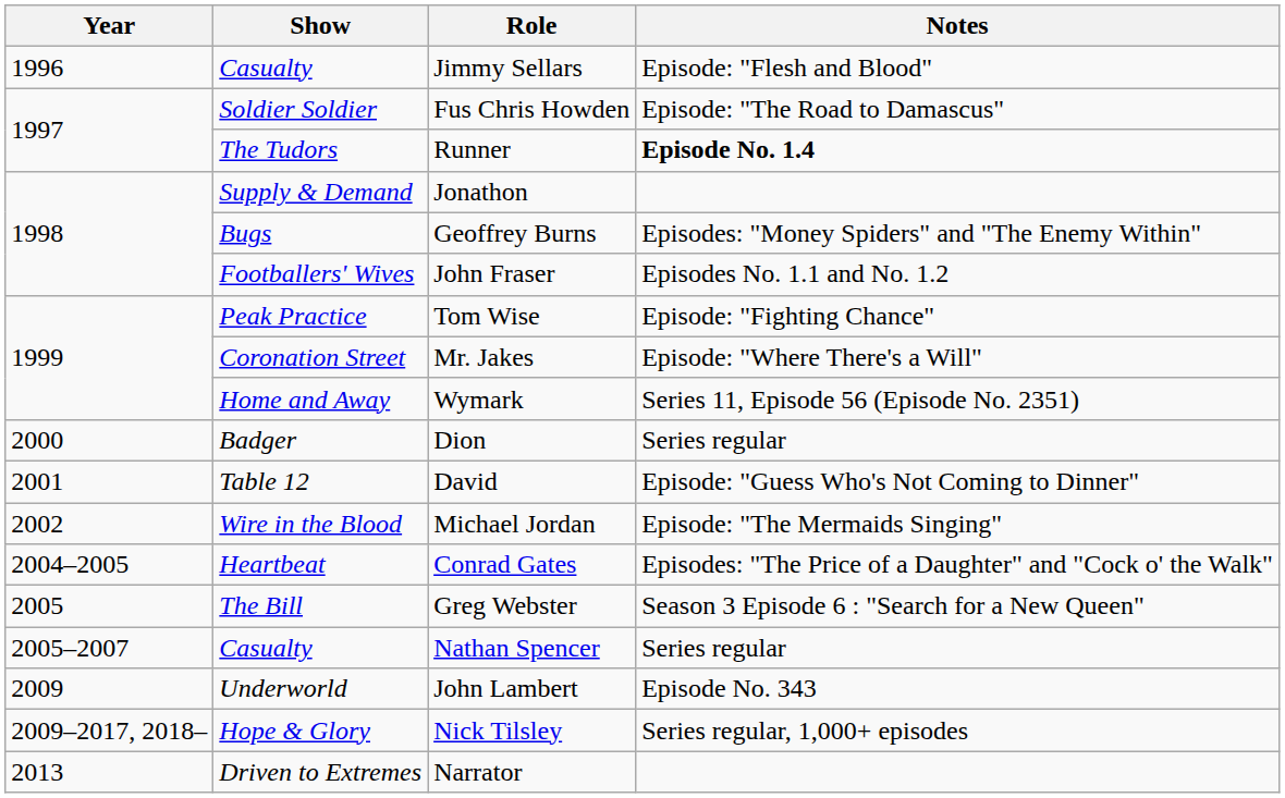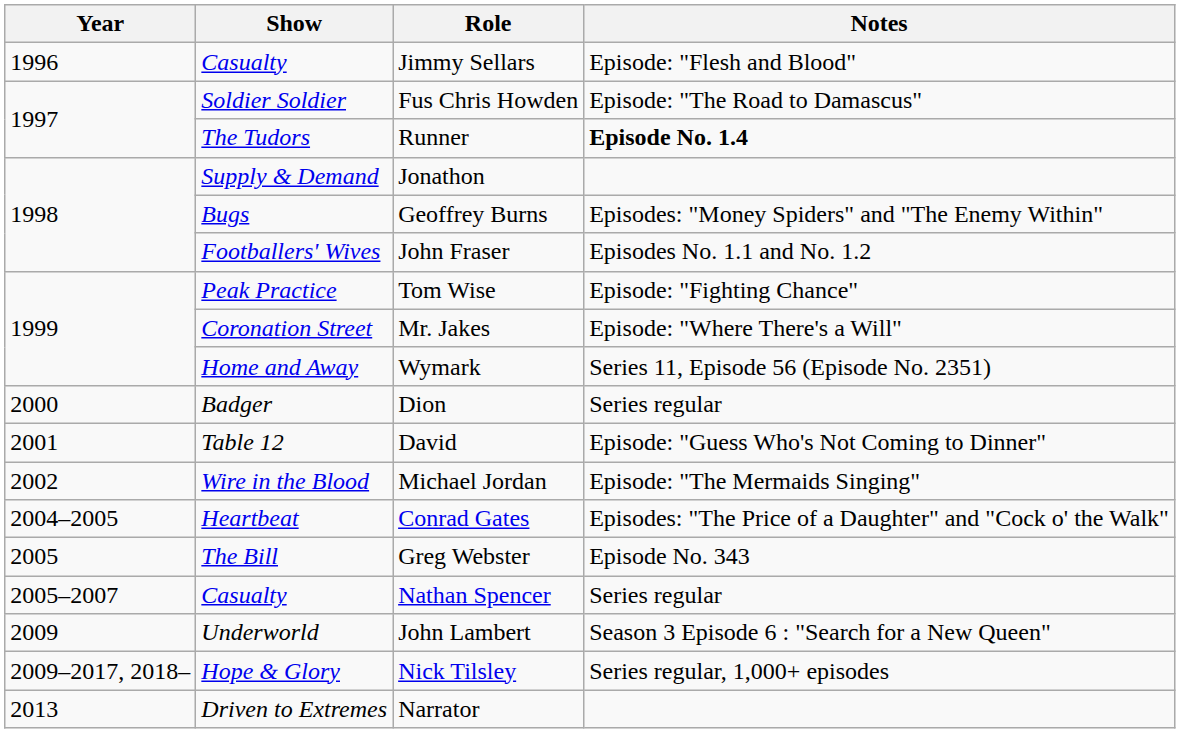 <table class="wikitable">
 <tr>
 <th>Year</th>
 <th>Show</th>
 <th>Role</th>
 <th>Notes</th>
 </tr>
 <tr>
 <td rowspan="1">1996</td>
 <td><em><a href='#'>Casualty</a></em></td>
 <td>Jimmy Sellars</td>
 <td>Episode: "Flesh and Blood"</td>
 </tr>
 <tr>
 <td rowspan="2">1997</td>
 <td><em><a href='#'>Soldier Soldier</a></em></td>
 <td>Fus Chris Howden</td>
 <td>Episode: "The Road to Damascus"</td>
 </tr>
 <tr>
 <td><em><a href='#'>The Tudors</a></em></td>
 <td>Runner</td>
 <td><strong>Episode No. 1.4</strong></td>
 </tr>
 <tr>
 <td rowspan="3">1998</td>
 <td><em><a href='#'>Supply & Demand</a></em></td>
 <td>Jonathon</td>
 <td></td>
 </tr>
 <tr>
 <td><em><a href='#'>Bugs</a></em></td>
 <td>Geoffrey Burns</td>
 <td>Episodes: "Money Spiders" and "The Enemy Within"</td>
 </tr>
 <tr>
 <td><em><a href='#'>Footballers' Wives</a></em></td>
 <td>John Fraser</td>
 <td>Episodes No. 1.1 and No. 1.2</td>
 </tr>
 <tr>
 <td rowspan="3">1999</td>
 <td><em><a href='#'>Peak Practice</a></em></td>
 <td>Tom Wise</td>
 <td>Episode: "Fighting Chance"</td>
 </tr>
 <tr>
 <td><em><a href='#'>Coronation Street</a></em></td>
 <td>Mr. Jakes</td>
 <td>Episode: "Where There's a Will"</td>
 </tr>
 <tr>
 <td><em><a href='#'>Home and Away</a></em></td>
 <td>Wymark</td>
 <td>Series 11, Episode 56 (Episode No. 2351)</td>
 </tr>
 <tr>
 <td rowspan="1">2000</td>
 <td><em>Badger</em></td>
 <td>Dion</td>
 <td>Series regular</td>
 </tr>
 <tr>
 <td rowspan="1">2001</td>
 <td><em>Table 12</em></td>
 <td>David</td>
 <td>Episode: "Guess Who's Not Coming to Dinner"</td>
 </tr>
 <tr>
 <td rowspan="1">2002</td>
 <td><em><a href='#'>Wire in the Blood</a></em></td>
 <td>Michael Jordan</td>
 <td>Episode: "The Mermaids Singing"</td>
 </tr>
 <tr>
 <td rowspan="1">2004–2005</td>
 <td><em><a href='#'>Heartbeat</a></em></td>
 <td><a href='#'>Conrad Gates</a></td>
 <td>Episodes: "The Price of a Daughter" and "Cock o' the Walk"</td>
 </tr>
 <tr>
 <td rowspan="1">2005</td>
 <td><em><a href='#'>The Bill</a></em></td>
 <td>Greg Webster</td>
-<td>Season 3 Episode 6 : "Search for a New Queen"</td>
+<td>Episode No. 343</td>
 </tr>
 <tr>
 <td rowspan="1">2005–2007</td>
 <td><em><a href='#'>Casualty</a></em></td>
 <td><a href='#'>Nathan Spencer</a></td>
 <td>Series regular</td>
 </tr>
 <tr>
 <td rowspan="1">2009</td>
 <td><em>Underworld</em></td>
 <td>John Lambert</td>
-<td>Episode No. 343</td>
+<td>Season 3 Episode 6 : "Search for a New Queen"</td>
 </tr>
 <tr>
 <td rowspan="1">2009–2017, 2018–</td>
 <td><em><a href='#'>Hope & Glory</a></em></td>
 <td><a href='#'>Nick Tilsley</a></td>
 <td>Series regular, 1,000+ episodes</td>
 </tr>
 <tr>
 <td rowspan="1">2013</td>
 <td><em>Driven to Extremes</em></td>
 <td>Narrator</td>
 <td></td>
 </tr>
 </table>
